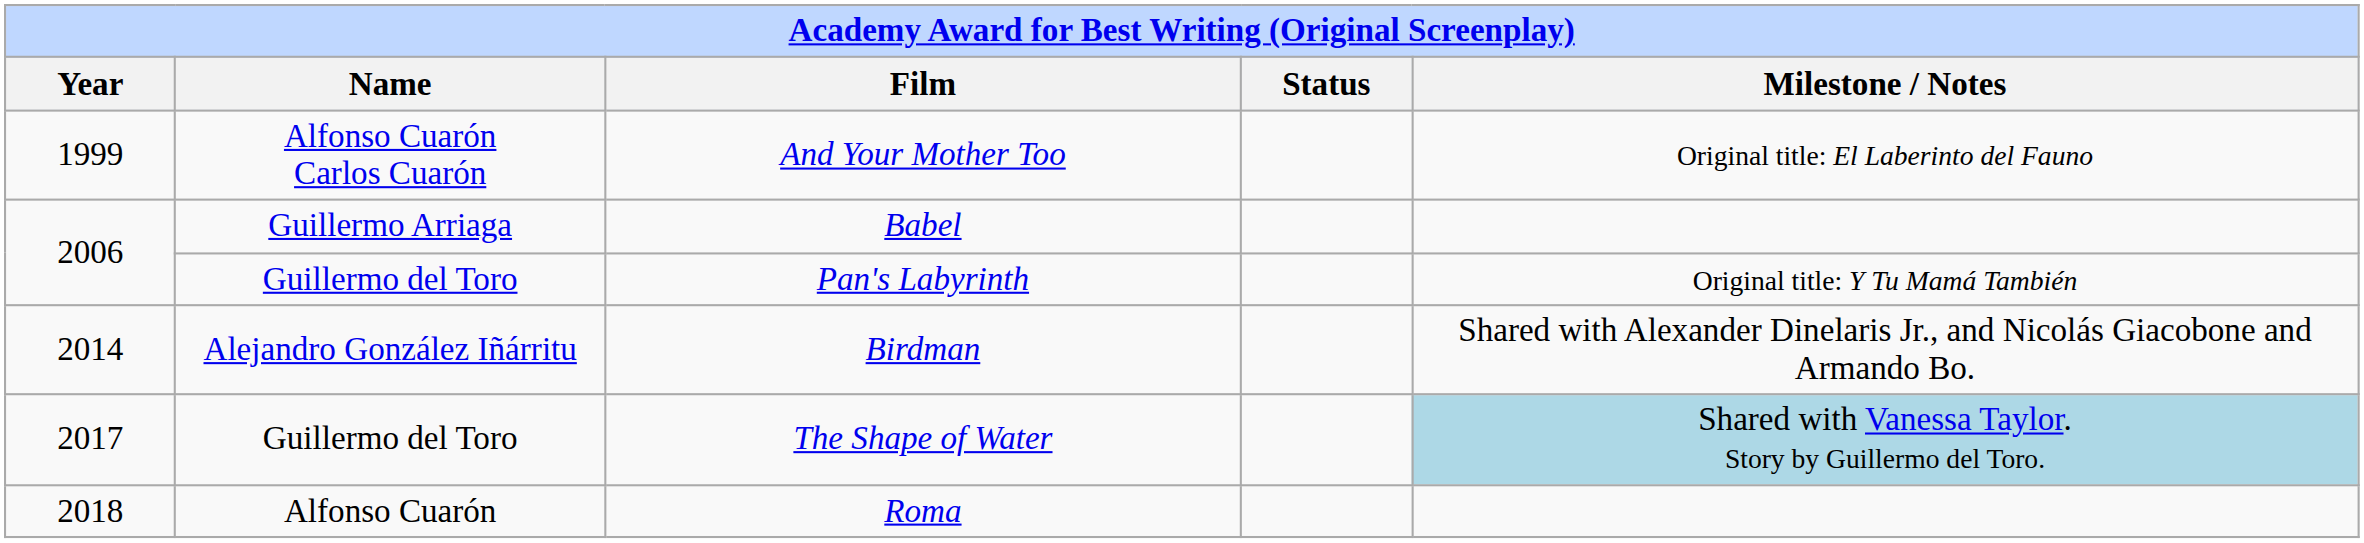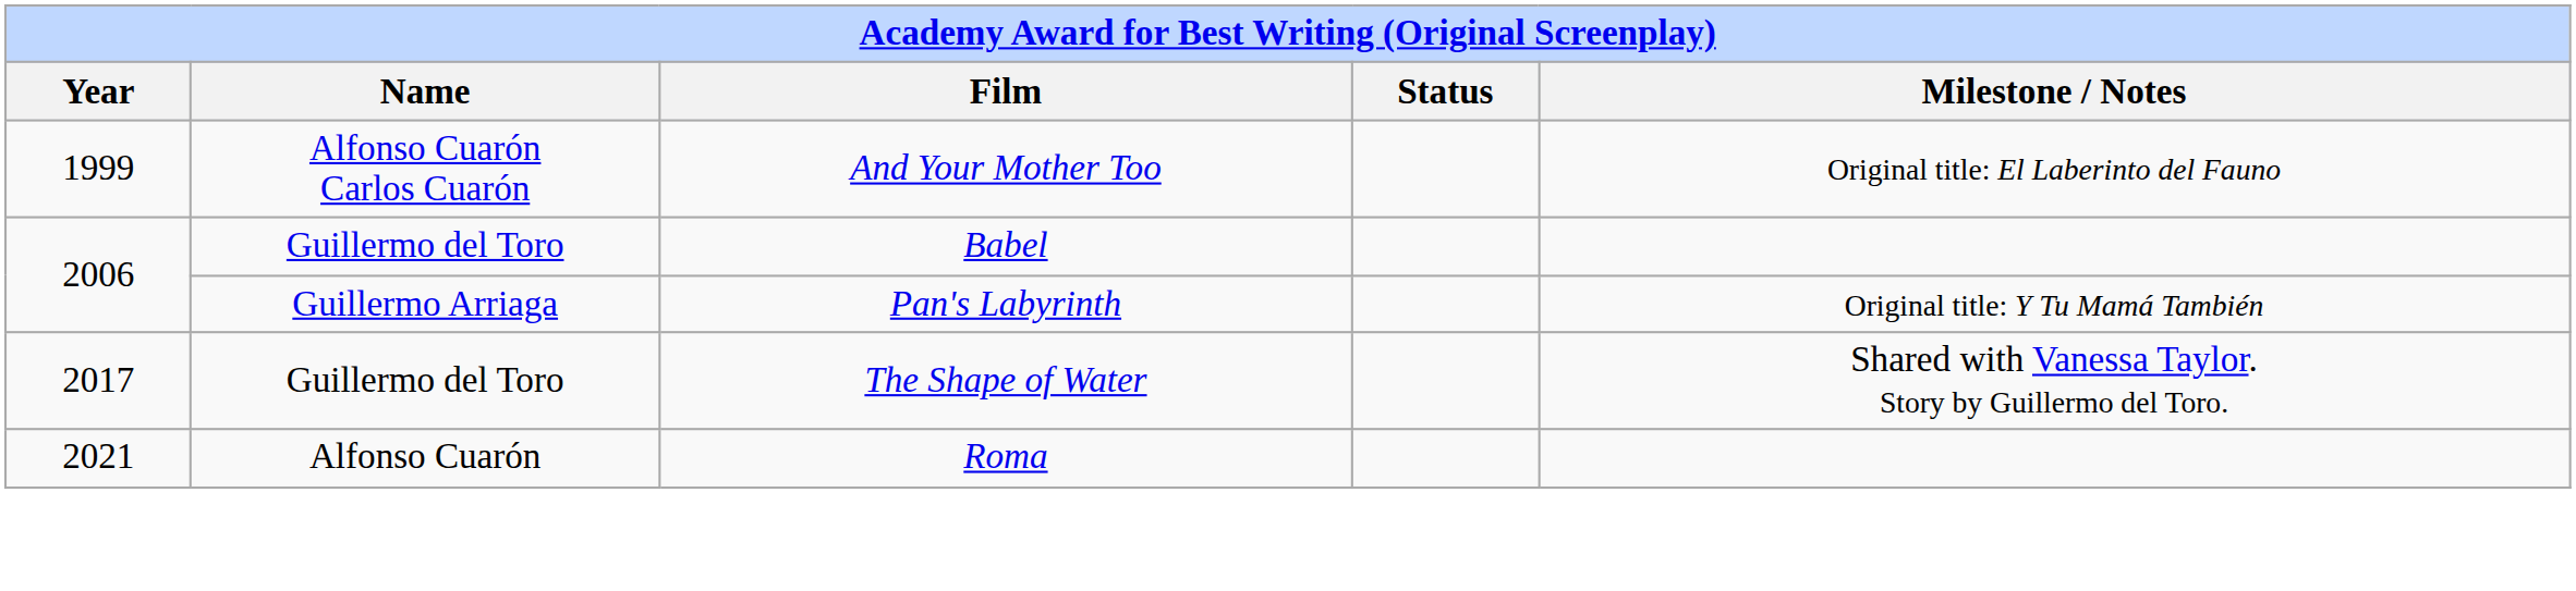 <table class="wikitable" style="text-align: center">
 <tr ---- bgcolor="#bfd7ff">
 <td colspan=5 align=center><strong><a href='#'>Academy Award for Best Writing (Original Screenplay)</a></strong></td>
 </tr>
 <tr ---- bgcolor="#ebf5ff">
 <th width="75">Year</th>
 <th width="200">Name</th>
 <th width="300">Film</th>
 <th width="75">Status</th>
 <th width="450">Milestone / Notes</th>
 </tr>
 <tr>
 <td>1999</td>
 <td><a href='#'>Alfonso Cuarón</a><br><a href='#'>Carlos Cuarón</a></td>
 <td><em><a href='#'>And Your Mother Too</a></em></td>
 <td></td>
 <td><small>Original title: <em>El Laberinto del Fauno</em></small></td>
 </tr>
 <tr>
 <td rowspan="2">2006</td>
-<td><a href='#'>Guillermo Arriaga</a></td>
+<td><a href='#'>Guillermo del Toro</a></td>
 <td><em><a href='#'>Babel</a></em></td>
 <td></td>
 <td></td>
 </tr>
 <tr>
-<td><a href='#'>Guillermo del Toro</a></td>
+<td><a href='#'>Guillermo Arriaga</a></td>
 <td><em><a href='#'>Pan's Labyrinth</a></em></td>
 <td></td>
 <td><small>Original title: <em>Y Tu Mamá También</em></small></td>
-</tr>
-<tr>
-<td>2014</td>
-<td><a href='#'>Alejandro González Iñárritu</a></td>
-<td><em><a href='#'>Birdman</a></em></td>
-<td></td>
-<td>Shared with Alexander Dinelaris Jr., and Nicolás Giacobone and Armando Bo.</td>
 </tr>
 <tr>
 <td>2017</td>
 <td>Guillermo del Toro</td>
 <td><em><a href='#'>The Shape of Water</a></em></td>
 <td></td>
-<td style="background: lightblue;">Shared with <a href='#'>Vanessa Taylor</a>.<br><small>Story by Guillermo del Toro.</small></td>
+<td>Shared with <a href='#'>Vanessa Taylor</a>.<br><small>Story by Guillermo del Toro.</small></td>
 </tr>
 <tr>
-<td>2018</td>
+<td>2021</td>
 <td>Alfonso Cuarón</td>
 <td><em><a href='#'>Roma</a></em></td>
 <td></td>
 <td></td>
 </tr>
 </table>
